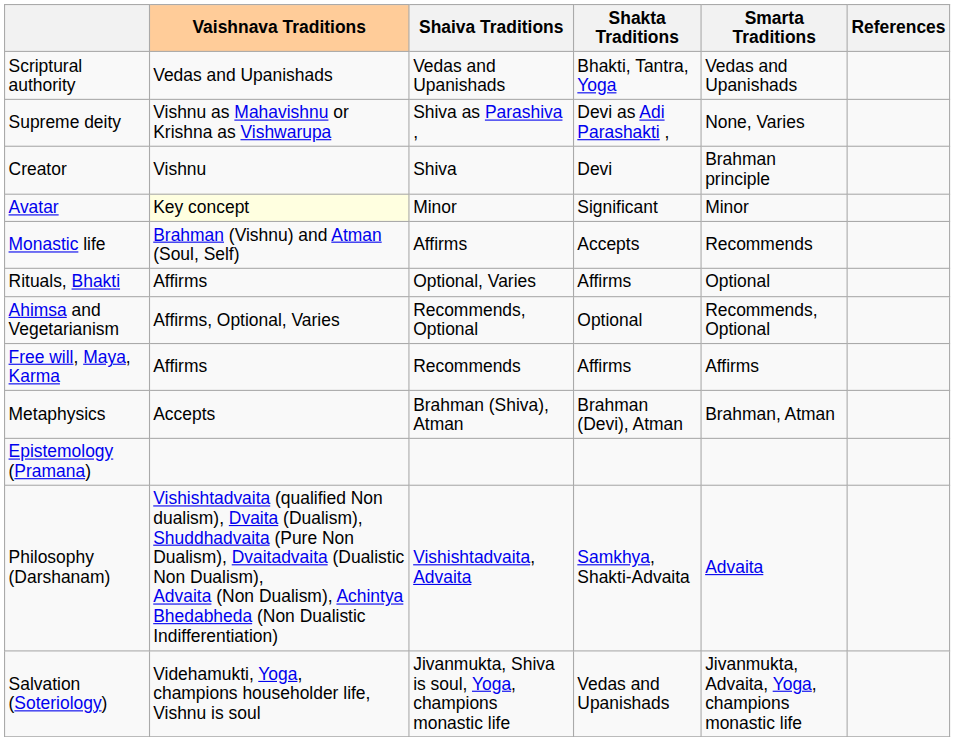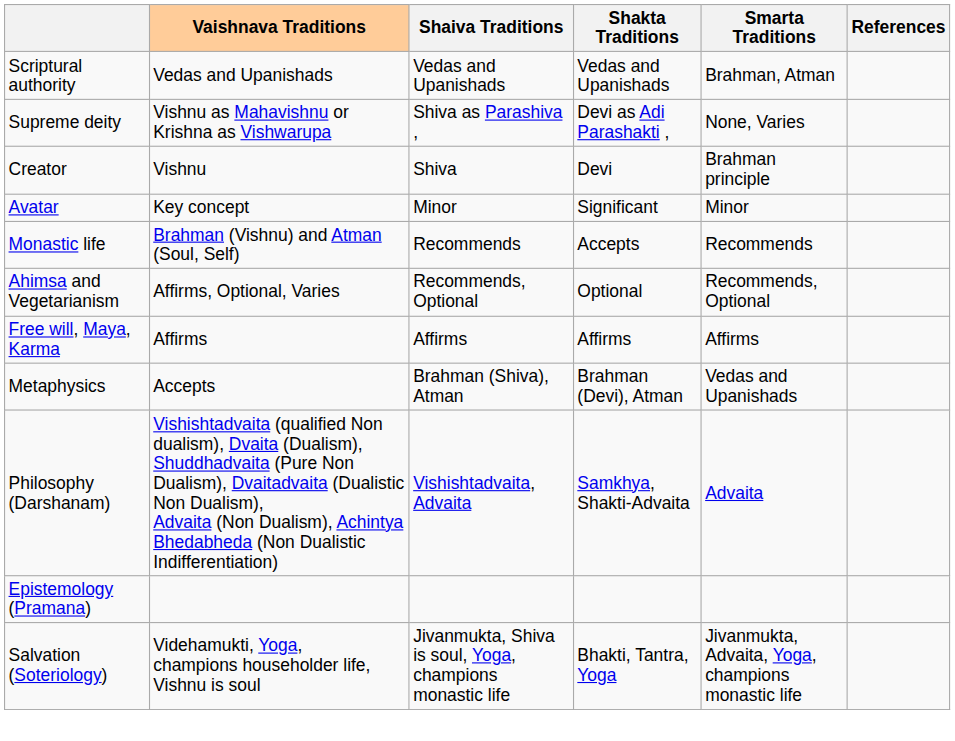 <table class="wikitable sortable">
 <tr>
 <th></th>
 <th style="background: #ffcc99;">Vaishnava Traditions</th>
 <th>Shaiva Traditions</th>
 <th>Shakta Traditions</th>
 <th>Smarta Traditions</th>
 <th>References</th>
 </tr>
 <tr>
 <td>Scriptural authority</td>
 <td>Vedas and Upanishads</td>
 <td>Vedas and Upanishads</td>
-<td>Bhakti, Tantra, <a href='#'>Yoga</a></td>
 <td>Vedas and Upanishads</td>
+<td>Brahman, Atman</td>
 <td></td>
 </tr>
 <tr>
 <td>Supreme deity</td>
 <td>Vishnu as <a href='#'>Mahavishnu</a> or Krishna as <a href='#'>Vishwarupa</a></td>
 <td>Shiva as <a href='#'>Parashiva</a> ,</td>
 <td>Devi as <a href='#'>Adi Parashakti</a> ,</td>
 <td>None, Varies</td>
 <td></td>
 </tr>
 <tr>
 <td>Creator</td>
 <td>Vishnu</td>
 <td>Shiva</td>
 <td>Devi</td>
 <td>Brahman principle</td>
 <td></td>
 </tr>
 <tr>
 <td><a href='#'>Avatar</a></td>
-<td style="background: lightyellow;">Key concept</td>
+<td>Key concept</td>
 <td>Minor</td>
 <td>Significant</td>
 <td>Minor</td>
 <td></td>
 </tr>
 <tr>
 <td><a href='#'>Monastic</a> life</td>
 <td><a href='#'>Brahman</a> (Vishnu) and <a href='#'>Atman</a> (Soul, Self)</td>
-<td>Affirms</td>
+<td>Recommends</td>
 <td>Accepts</td>
 <td>Recommends</td>
-<td></td>
-</tr>
-<tr>
-<td>Rituals, <a href='#'>Bhakti</a></td>
-<td>Affirms</td>
-<td>Optional, Varies</td>
-<td>Affirms</td>
-<td>Optional</td>
 <td></td>
 </tr>
 <tr>
 <td><a href='#'>Ahimsa</a> and Vegetarianism</td>
 <td>Affirms, Optional, Varies</td>
 <td>Recommends, Optional</td>
 <td>Optional</td>
 <td>Recommends, Optional</td>
 <td></td>
 </tr>
 <tr>
 <td><a href='#'>Free will</a>, <a href='#'>Maya</a>, <a href='#'>Karma</a></td>
 <td>Affirms</td>
-<td>Recommends</td>
+<td>Affirms</td>
 <td>Affirms</td>
 <td>Affirms</td>
 <td></td>
 </tr>
 <tr>
 <td>Metaphysics</td>
 <td>Accepts</td>
 <td>Brahman (Shiva), Atman</td>
 <td>Brahman (Devi), Atman</td>
-<td>Brahman, Atman</td>
+<td>Vedas and Upanishads</td>
+<td></td>
+</tr>
+<tr>
+<td>Philosophy (Darshanam)</td>
+<td><a href='#'>Vishishtadvaita</a> (qualified Non dualism), <a href='#'>Dvaita</a> (Dualism), <br><a href='#'>Shuddhadvaita</a> (Pure Non Dualism), <a href='#'>Dvaitadvaita</a> (Dualistic Non Dualism),<br><a href='#'>Advaita</a> (Non Dualism), <a href='#'>Achintya Bhedabheda</a> (Non Dualistic Indifferentiation)</td>
+<td><a href='#'>Vishishtadvaita</a>, <a href='#'>Advaita</a></td>
+<td><a href='#'>Samkhya</a>, Shakti-Advaita</td>
+<td><a href='#'>Advaita</a></td>
 <td></td>
 </tr>
 <tr>
 <td><a href='#'>Epistemology</a><br>(<a href='#'>Pramana</a>)</td>
 <td></td>
 <td></td>
 <td></td>
 <td></td>
 <td></td>
 </tr>
 <tr>
-<td>Philosophy (Darshanam)</td>
-<td><a href='#'>Vishishtadvaita</a> (qualified Non dualism), <a href='#'>Dvaita</a> (Dualism), <br><a href='#'>Shuddhadvaita</a> (Pure Non Dualism), <a href='#'>Dvaitadvaita</a> (Dualistic Non Dualism),<br><a href='#'>Advaita</a> (Non Dualism), <a href='#'>Achintya Bhedabheda</a> (Non Dualistic Indifferentiation)</td>
-<td><a href='#'>Vishishtadvaita</a>, <a href='#'>Advaita</a></td>
-<td><a href='#'>Samkhya</a>, Shakti-Advaita</td>
-<td><a href='#'>Advaita</a></td>
-<td></td>
-</tr>
-<tr>
 <td>Salvation<br>(<a href='#'>Soteriology</a>)</td>
 <td>Videhamukti, <a href='#'>Yoga</a>,<br>champions householder life, Vishnu is soul</td>
 <td>Jivanmukta, Shiva is soul, <a href='#'>Yoga</a>,<br>champions monastic life</td>
-<td>Vedas and Upanishads</td>
+<td>Bhakti, Tantra, <a href='#'>Yoga</a></td>
 <td>Jivanmukta, Advaita, <a href='#'>Yoga</a>,<br>champions monastic life</td>
 <td></td>
 </tr>
 <tr>
 </tr>
 </table>
